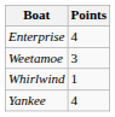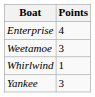 <table class="wikitable">
 <tr>
 <th>Boat</th>
 <th>Points</th>
 </tr>
 <tr>
 <td><em>Enterprise</em></td>
 <td>4</td>
 </tr>
 <tr>
 <td><em>Weetamoe</em></td>
 <td>3</td>
 </tr>
 <tr>
 <td><em>Whirlwind</em></td>
 <td>1</td>
 </tr>
 <tr>
 <td><em>Yankee</em></td>
-<td>4</td>
+<td>3</td>
 </tr>
 </table>
